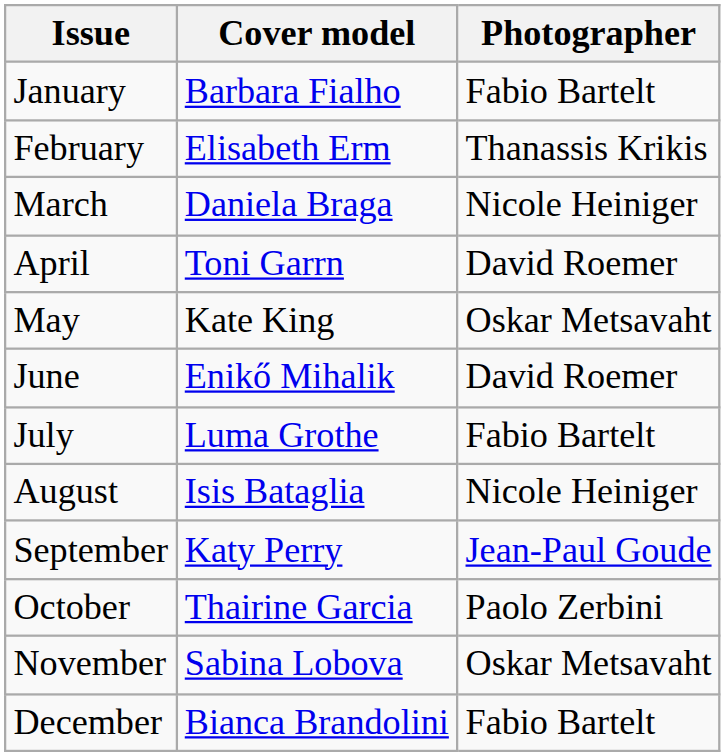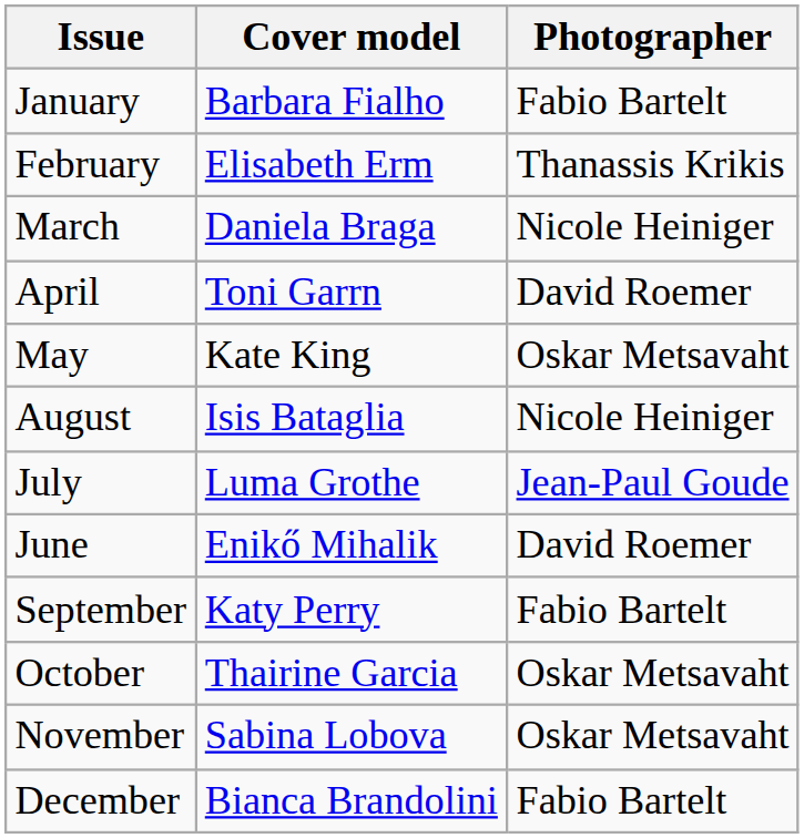 <table class="sortable wikitable">
 <tr>
 <th>Issue</th>
 <th>Cover model</th>
 <th>Photographer</th>
 </tr>
 <tr>
 <td>January</td>
 <td><a href='#'>Barbara Fialho</a></td>
 <td>Fabio Bartelt</td>
 </tr>
 <tr>
 <td>February</td>
 <td><a href='#'>Elisabeth Erm</a></td>
 <td>Thanassis Krikis</td>
 </tr>
 <tr>
 <td>March</td>
 <td><a href='#'>Daniela Braga</a></td>
 <td>Nicole Heiniger</td>
 </tr>
 <tr>
 <td>April</td>
 <td><a href='#'>Toni Garrn</a></td>
 <td>David Roemer</td>
 </tr>
 <tr>
 <td>May</td>
 <td>Kate King</td>
 <td>Oskar Metsavaht</td>
 </tr>
 <tr>
+<td>August</td>
+<td><a href='#'>Isis Bataglia</a></td>
+<td>Nicole Heiniger</td>
+</tr>
+<tr>
+<td>July</td>
+<td><a href='#'>Luma Grothe</a></td>
+<td><a href='#'>Jean-Paul Goude</a></td>
+</tr>
+<tr>
 <td>June</td>
 <td><a href='#'>Enikő Mihalik</a></td>
 <td>David Roemer</td>
 </tr>
 <tr>
-<td>July</td>
-<td><a href='#'>Luma Grothe</a></td>
-<td>Fabio Bartelt</td>
-</tr>
-<tr>
-<td>August</td>
-<td><a href='#'>Isis Bataglia</a></td>
-<td>Nicole Heiniger</td>
-</tr>
-<tr>
 <td>September</td>
 <td><a href='#'>Katy Perry</a></td>
-<td><a href='#'>Jean-Paul Goude</a></td>
+<td>Fabio Bartelt</td>
 </tr>
 <tr>
 <td>October</td>
 <td><a href='#'>Thairine Garcia</a></td>
-<td>Paolo Zerbini</td>
+<td>Oskar Metsavaht</td>
 </tr>
 <tr>
 <td>November</td>
 <td><a href='#'>Sabina Lobova</a></td>
 <td>Oskar Metsavaht</td>
 </tr>
 <tr>
 <td>December</td>
 <td><a href='#'>Bianca Brandolini</a></td>
 <td>Fabio Bartelt</td>
 </tr>
 </table>
